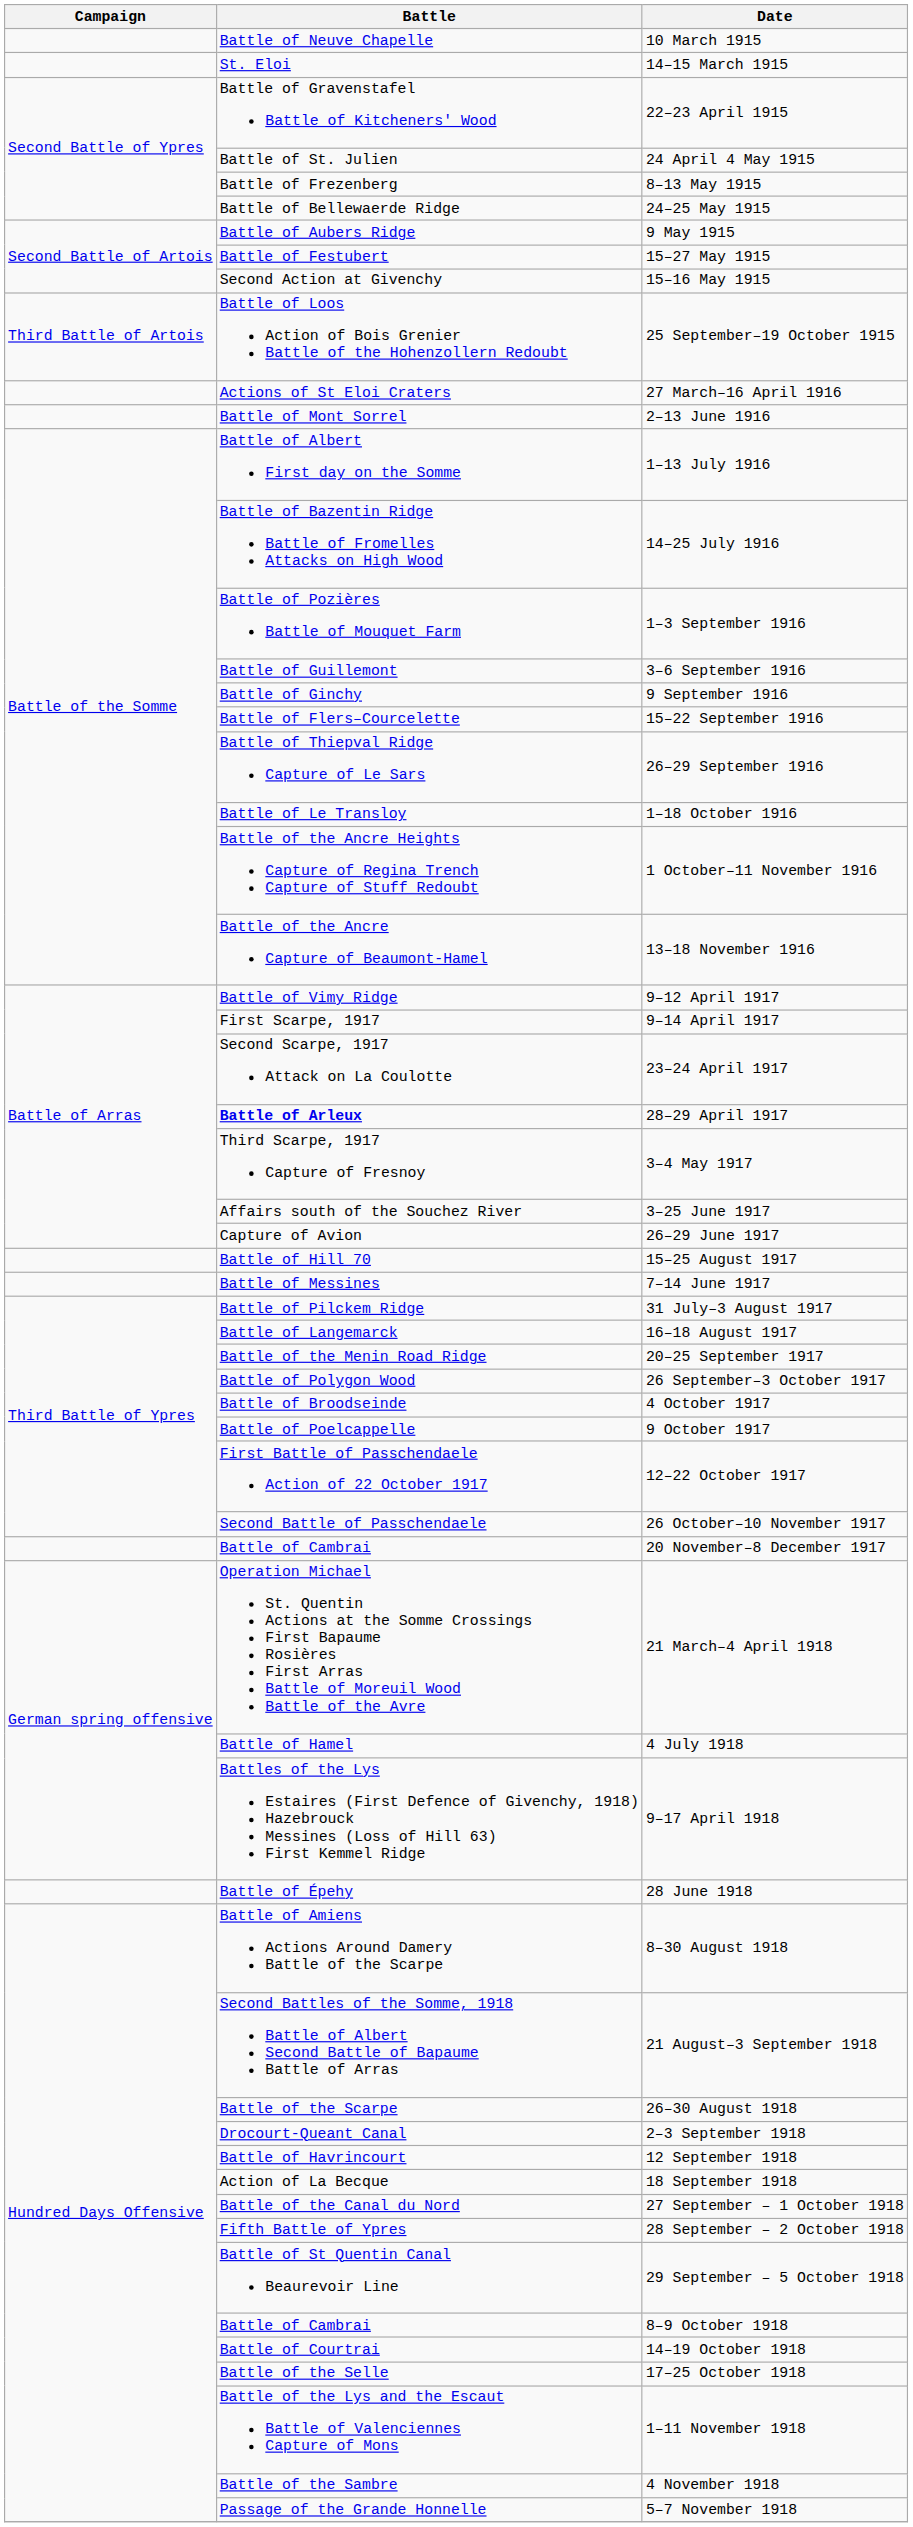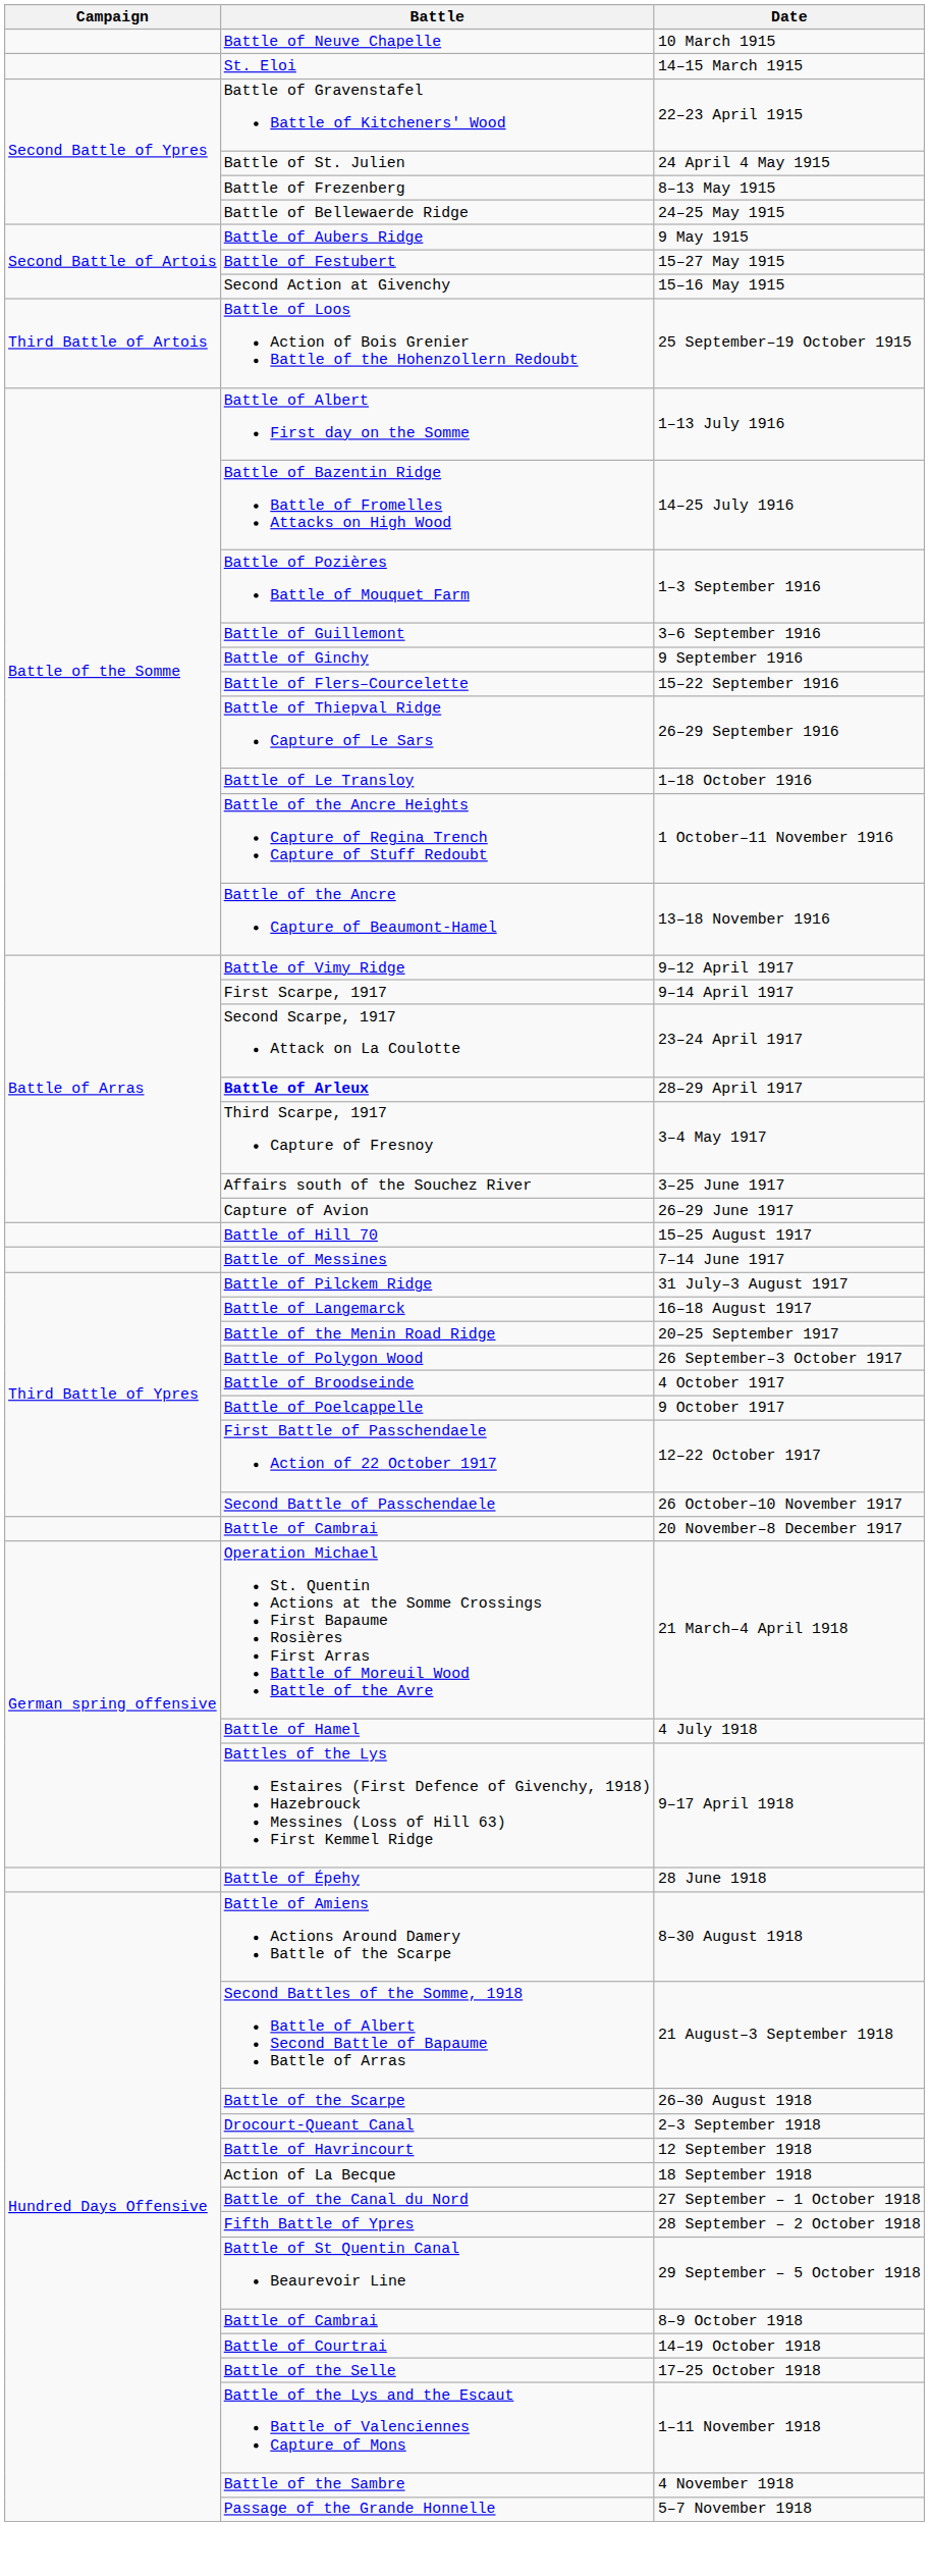 <table class="wikitable sortable sticky-header" style=text-align:left;">
 <tr>
 <th>Campaign</th>
 <th>Battle</th>
 <th>Date</th>
 </tr>
 <tr>
 <td></td>
 <td><a href='#'>Battle of Neuve Chapelle</a></td>
 <td>10 March 1915</td>
 </tr>
 <tr>
 <td></td>
 <td><a href='#'>St. Eloi</a></td>
 <td>14–15 March 1915</td>
 </tr>
 <tr>
 <td rowspan=4><a href='#'>Second Battle of Ypres</a></td>
 <td>Battle of Gravenstafel<br><ul><li><a href='#'>Battle of Kitcheners' Wood</a></li></ul></td>
 <td>22–23 April 1915</td>
 </tr>
 <tr>
 <td>Battle of St. Julien</td>
 <td>24 April 4 May 1915</td>
 </tr>
 <tr>
 <td>Battle of Frezenberg</td>
 <td>8–13 May 1915</td>
 </tr>
 <tr>
 <td>Battle of Bellewaerde Ridge</td>
 <td>24–25 May 1915</td>
 </tr>
 <tr>
 <td rowspan=3><a href='#'>Second Battle of Artois</a></td>
 <td><a href='#'>Battle of Aubers Ridge</a></td>
 <td>9 May 1915</td>
 </tr>
 <tr>
 <td><a href='#'>Battle of Festubert</a></td>
 <td>15–27 May 1915</td>
 </tr>
 <tr>
 <td>Second Action at Givenchy</td>
 <td>15–16 May 1915</td>
 </tr>
 <tr>
 <td><a href='#'>Third Battle of Artois</a></td>
 <td><a href='#'>Battle of Loos</a><br><ul><li>Action of Bois Grenier</li><li><a href='#'>Battle of the Hohenzollern Redoubt</a></li></ul></td>
 <td>25 September–19 October 1915</td>
-</tr>
-<tr>
-<td></td>
-<td><a href='#'>Actions of St Eloi Craters</a></td>
-<td>27 March–16 April 1916</td>
-</tr>
-<tr>
-<td></td>
-<td><a href='#'>Battle of Mont Sorrel</a></td>
-<td>2–13 June 1916</td>
 </tr>
 <tr>
 <td rowspan=10><a href='#'>Battle of the Somme</a></td>
 <td><a href='#'>Battle of Albert</a><br><ul><li><a href='#'>First day on the Somme</a></li></ul></td>
 <td>1–13 July 1916</td>
 </tr>
 <tr>
 <td><a href='#'>Battle of Bazentin Ridge</a><br><ul><li><a href='#'>Battle of Fromelles</a></li><li><a href='#'>Attacks on High Wood</a></li></ul></td>
 <td>14–25 July 1916</td>
 </tr>
 <tr>
 <td><a href='#'>Battle of Pozières</a><br><ul><li><a href='#'>Battle of Mouquet Farm</a></li></ul></td>
 <td>1–3 September 1916</td>
 </tr>
 <tr>
 <td><a href='#'>Battle of Guillemont</a></td>
 <td>3–6 September 1916</td>
 </tr>
 <tr>
 <td><a href='#'>Battle of Ginchy</a></td>
 <td>9 September 1916</td>
 </tr>
 <tr>
 <td><a href='#'>Battle of Flers–Courcelette</a></td>
 <td>15–22 September 1916</td>
 </tr>
 <tr>
 <td><a href='#'>Battle of Thiepval Ridge</a><br><ul><li><a href='#'>Capture of Le Sars</a></li></ul></td>
 <td>26–29 September 1916</td>
 </tr>
 <tr>
 <td><a href='#'>Battle of Le Transloy</a></td>
 <td>1–18 October 1916</td>
 </tr>
 <tr>
 <td><a href='#'>Battle of the Ancre Heights</a><br><ul><li><a href='#'>Capture of Regina Trench</a></li><li><a href='#'>Capture of Stuff Redoubt</a></li></ul></td>
 <td>1 October–11 November 1916</td>
 </tr>
 <tr>
 <td><a href='#'>Battle of the Ancre</a><br><ul><li><a href='#'>Capture of Beaumont-Hamel</a></li></ul></td>
 <td>13–18 November 1916</td>
 </tr>
 <tr>
 <td rowspan=7><a href='#'>Battle of Arras</a></td>
 <td><a href='#'>Battle of Vimy Ridge</a></td>
 <td>9–12 April 1917</td>
 </tr>
 <tr>
 <td>First Scarpe, 1917</td>
 <td>9–14 April 1917</td>
 </tr>
 <tr>
 <td>Second Scarpe, 1917<br><ul><li>Attack on La Coulotte</li></ul></td>
 <td>23–24 April 1917</td>
 </tr>
 <tr>
 <td><strong><a href='#'>Battle of Arleux</a></strong></td>
 <td>28–29 April 1917</td>
 </tr>
 <tr>
 <td>Third Scarpe, 1917<br><ul><li>Capture of Fresnoy</li></ul></td>
 <td>3–4 May 1917</td>
 </tr>
 <tr>
 <td>Affairs south of the Souchez River</td>
 <td>3–25 June 1917</td>
 </tr>
 <tr>
 <td>Capture of Avion</td>
 <td>26–29 June 1917</td>
 </tr>
 <tr>
 <td></td>
 <td><a href='#'>Battle of Hill 70</a></td>
 <td>15–25 August 1917</td>
 </tr>
 <tr>
 <td></td>
 <td><a href='#'>Battle of Messines</a></td>
 <td>7–14 June 1917</td>
 </tr>
 <tr>
 <td rowspan=8><a href='#'>Third Battle of Ypres</a></td>
 <td><a href='#'>Battle of Pilckem Ridge</a></td>
 <td>31 July–3 August 1917</td>
 </tr>
 <tr>
 <td><a href='#'>Battle of Langemarck</a></td>
 <td>16–18 August 1917</td>
 </tr>
 <tr>
 <td><a href='#'>Battle of the Menin Road Ridge</a></td>
 <td>20–25 September 1917</td>
 </tr>
 <tr>
 <td><a href='#'>Battle of Polygon Wood</a></td>
 <td>26 September–3 October 1917</td>
 </tr>
 <tr>
 <td><a href='#'>Battle of Broodseinde</a></td>
 <td>4 October 1917</td>
 </tr>
 <tr>
 <td><a href='#'>Battle of Poelcappelle</a></td>
 <td>9 October 1917</td>
 </tr>
 <tr>
 <td><a href='#'>First Battle of Passchendaele</a><br><ul><li><a href='#'>Action of 22 October 1917</a></li></ul></td>
 <td>12–22 October 1917</td>
 </tr>
 <tr>
 <td><a href='#'>Second Battle of Passchendaele</a></td>
 <td>26 October–10 November 1917</td>
 </tr>
 <tr>
 <td></td>
 <td><a href='#'>Battle of Cambrai</a></td>
 <td>20 November–8 December 1917</td>
 </tr>
 <tr>
 <td rowspan=3><a href='#'>German spring offensive</a></td>
 <td><a href='#'>Operation Michael</a><br><ul><li>St. Quentin</li><li>Actions at the Somme Crossings</li><li>First Bapaume</li><li>Rosières</li><li>First Arras</li><li><a href='#'>Battle of Moreuil Wood</a></li><li><a href='#'>Battle of the Avre</a></li></ul></td>
 <td>21 March–4 April 1918</td>
 </tr>
 <tr>
 <td><a href='#'>Battle of Hamel</a></td>
 <td>4 July 1918</td>
 </tr>
 <tr>
 <td><a href='#'>Battles of the Lys</a><br><ul><li>Estaires (First Defence of Givenchy, 1918)</li><li>Hazebrouck</li><li>Messines (Loss of Hill 63)</li><li>First Kemmel Ridge</li></ul></td>
 <td>9–17 April 1918</td>
 </tr>
 <tr>
 <td></td>
 <td><a href='#'>Battle of Épehy</a></td>
 <td>28 June 1918</td>
 </tr>
 <tr>
 <td rowspan=15><a href='#'>Hundred Days Offensive</a></td>
 <td><a href='#'>Battle of Amiens</a><br><ul><li>Actions Around Damery</li><li>Battle of the Scarpe</li></ul></td>
 <td>8–30 August 1918</td>
 </tr>
 <tr>
 <td><a href='#'>Second Battles of the Somme, 1918</a><br><ul><li><a href='#'>Battle of Albert</a></li><li><a href='#'>Second Battle of Bapaume</a></li><li>Battle of Arras</li></ul></td>
 <td>21 August–3 September 1918</td>
 </tr>
 <tr>
 <td><a href='#'>Battle of the Scarpe</a></td>
 <td>26–30 August 1918</td>
 </tr>
 <tr>
 <td><a href='#'>Drocourt-Queant Canal</a></td>
 <td>2–3 September 1918</td>
 </tr>
 <tr>
 <td><a href='#'>Battle of Havrincourt</a></td>
 <td>12 September 1918</td>
 </tr>
 <tr>
 <td>Action of La Becque</td>
 <td>18 September 1918</td>
 </tr>
 <tr>
 <td><a href='#'>Battle of the Canal du Nord</a></td>
 <td>27 September – 1 October 1918</td>
 </tr>
 <tr>
 <td><a href='#'>Fifth Battle of Ypres</a></td>
 <td>28 September – 2 October 1918</td>
 </tr>
 <tr>
 <td><a href='#'>Battle of St Quentin Canal</a><br><ul><li>Beaurevoir Line</li></ul></td>
 <td>29 September – 5 October 1918</td>
 </tr>
 <tr>
 <td><a href='#'>Battle of Cambrai</a></td>
 <td>8–9 October 1918</td>
 </tr>
 <tr>
 <td><a href='#'>Battle of Courtrai</a></td>
 <td>14–19 October 1918</td>
 </tr>
 <tr>
 <td><a href='#'>Battle of the Selle</a></td>
 <td>17–25 October 1918</td>
 </tr>
 <tr>
 <td><a href='#'>Battle of the Lys and the Escaut</a><br><ul><li><a href='#'>Battle of Valenciennes</a></li><li><a href='#'>Capture of Mons</a></li></ul></td>
 <td>1–11 November 1918</td>
 </tr>
 <tr>
 <td><a href='#'>Battle of the Sambre</a></td>
 <td>4 November 1918</td>
 </tr>
 <tr>
 <td><a href='#'>Passage of the Grande Honnelle</a></td>
 <td>5–7 November 1918</td>
 </tr>
 <tr>
 </tr>
 </table>
